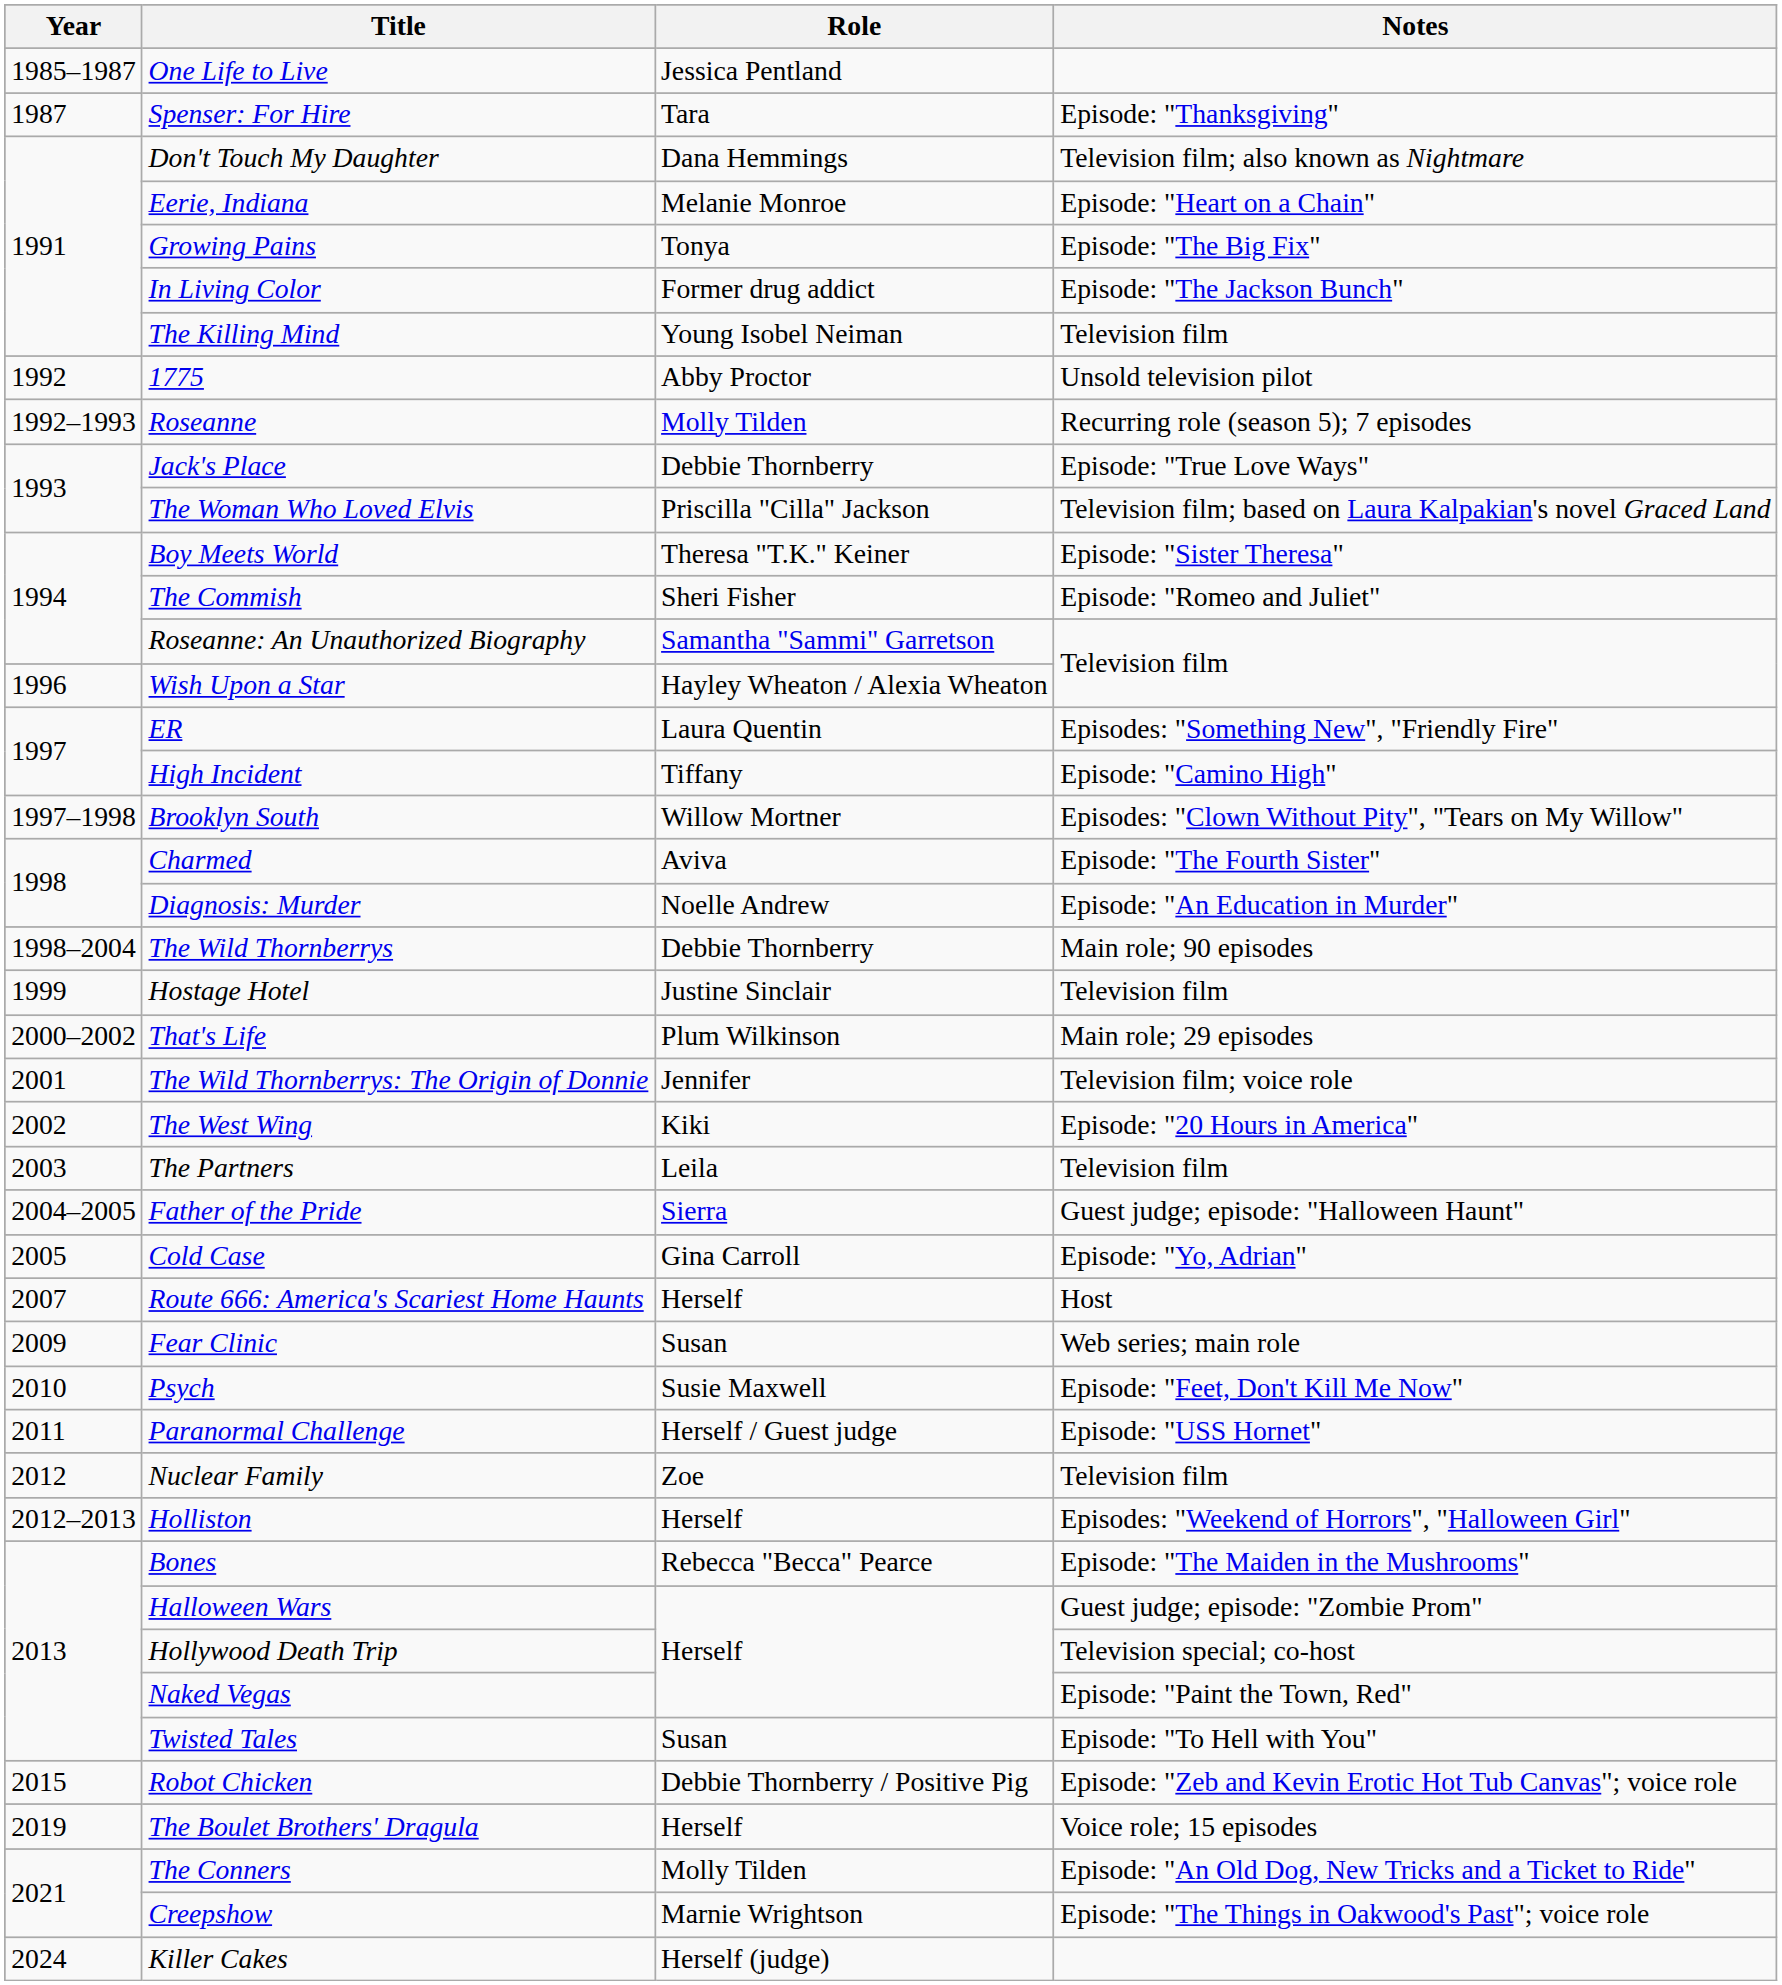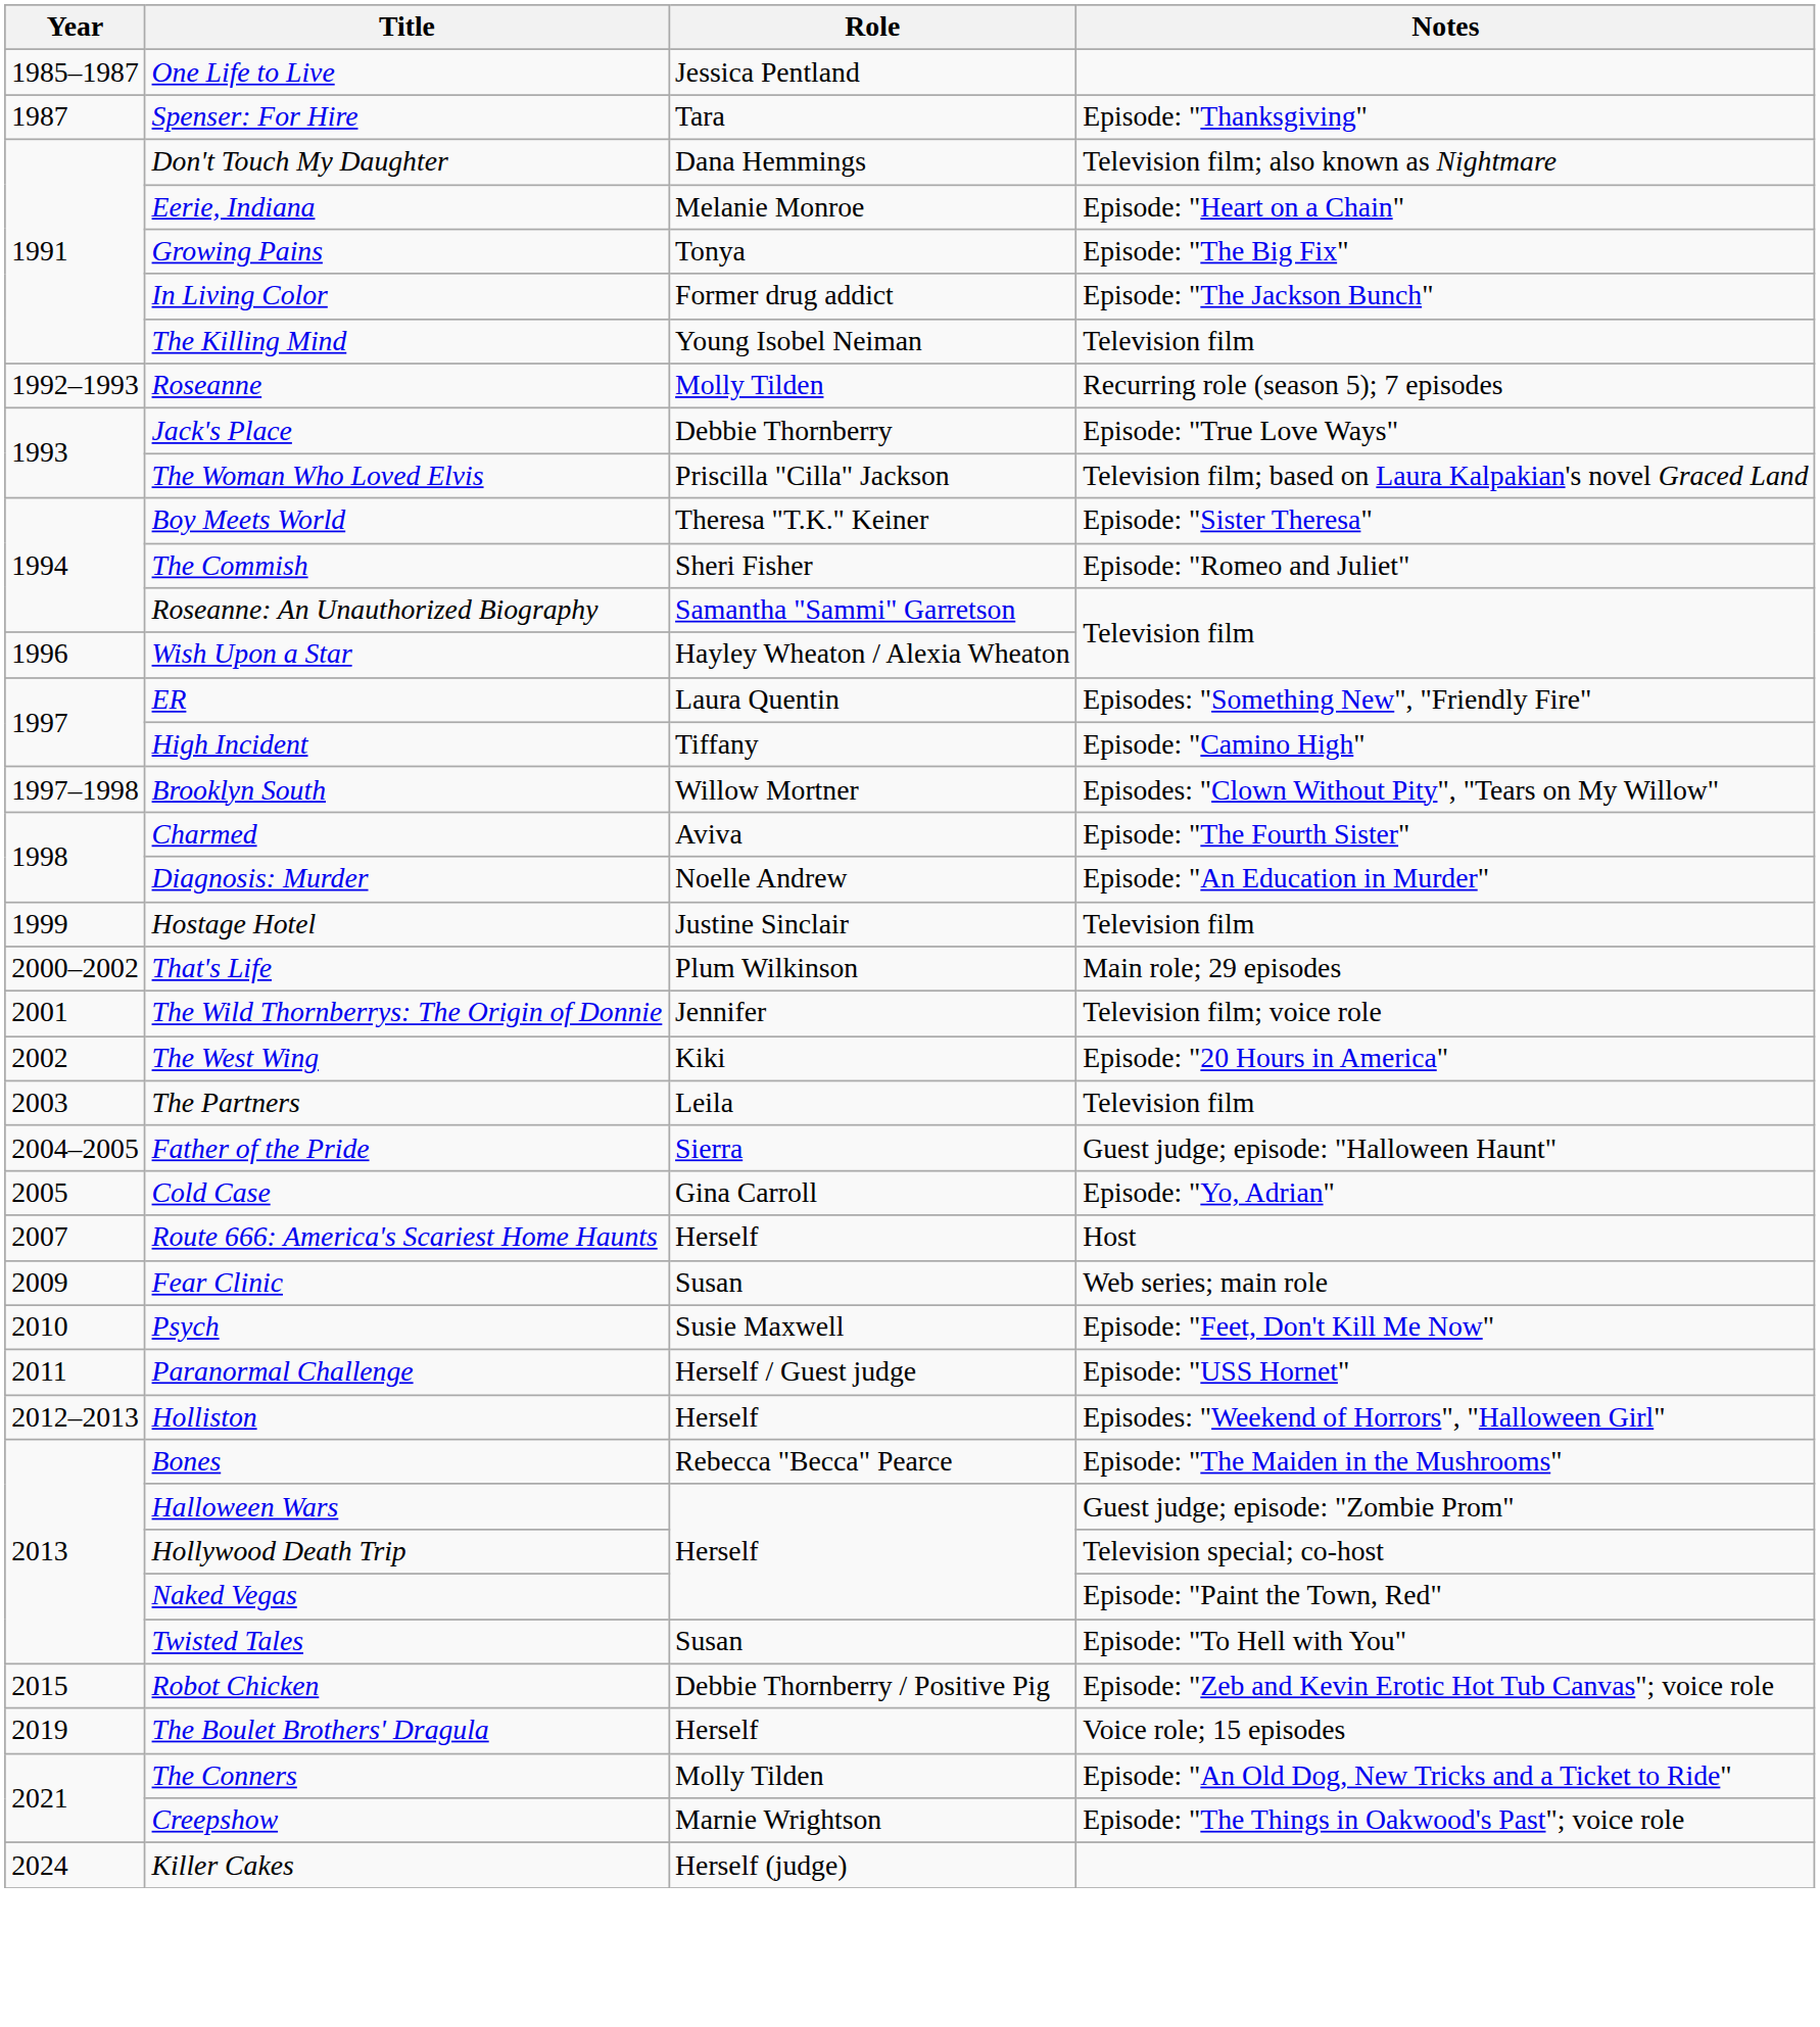 <table class="wikitable sortable">
 <tr>
 <th>Year</th>
 <th>Title</th>
 <th>Role</th>
 <th class="unsortable">Notes</th>
 </tr>
 <tr>
 <td>1985–1987</td>
 <td><em><a href='#'>One Life to Live</a></em></td>
 <td>Jessica Pentland</td>
 <td></td>
 </tr>
 <tr>
 <td>1987</td>
 <td><em><a href='#'>Spenser: For Hire</a></em></td>
 <td>Tara</td>
 <td>Episode: "<a href='#'>Thanksgiving</a>"</td>
 </tr>
 <tr>
 <td rowspan="5">1991</td>
 <td><em>Don't Touch My Daughter</em></td>
 <td>Dana Hemmings</td>
 <td>Television film; also known as <em>Nightmare</em></td>
 </tr>
 <tr>
 <td><em><a href='#'>Eerie, Indiana</a></em></td>
 <td>Melanie Monroe</td>
 <td>Episode: "<a href='#'>Heart on a Chain</a>"</td>
 </tr>
 <tr>
 <td><em><a href='#'>Growing Pains</a></em></td>
 <td>Tonya</td>
 <td>Episode: "<a href='#'>The Big Fix</a>"</td>
 </tr>
 <tr>
 <td><em><a href='#'>In Living Color</a></em></td>
 <td>Former drug addict</td>
 <td>Episode: "<a href='#'>The Jackson Bunch</a>"</td>
 </tr>
 <tr>
 <td data-sort-value="Killing Mind, The"><em><a href='#'>The Killing Mind</a></em></td>
 <td>Young Isobel Neiman</td>
 <td>Television film</td>
-</tr>
-<tr>
-<td>1992</td>
-<td><em><a href='#'>1775</a></em></td>
-<td>Abby Proctor</td>
-<td>Unsold television pilot</td>
 </tr>
 <tr>
 <td>1992–1993</td>
 <td><em><a href='#'>Roseanne</a></em></td>
 <td><a href='#'>Molly Tilden</a></td>
 <td>Recurring role (season 5); 7 episodes</td>
 </tr>
 <tr>
 <td rowspan="2">1993</td>
 <td><em><a href='#'>Jack's Place</a></em></td>
 <td>Debbie Thornberry</td>
 <td>Episode: "True Love Ways"</td>
 </tr>
 <tr>
 <td data-sort-value="Woman Who Loved Elvis, The"><em><a href='#'>The Woman Who Loved Elvis</a></em></td>
 <td>Priscilla "Cilla" Jackson</td>
 <td>Television film; based on <a href='#'>Laura Kalpakian</a>'s novel <em>Graced Land</em></td>
 </tr>
 <tr>
 <td rowspan="3">1994</td>
 <td><em><a href='#'>Boy Meets World</a></em></td>
 <td>Theresa "T.K." Keiner</td>
 <td>Episode: "<a href='#'>Sister Theresa</a>"</td>
 </tr>
 <tr>
 <td data-sort-value="Commish, The"><em><a href='#'>The Commish</a></em></td>
 <td>Sheri Fisher</td>
 <td>Episode: "Romeo and Juliet"</td>
 </tr>
 <tr>
 <td><em>Roseanne: An Unauthorized Biography</em></td>
 <td><a href='#'>Samantha "Sammi" Garretson</a></td>
 <td rowspan="2">Television film</td>
 </tr>
 <tr>
 <td>1996</td>
 <td><em><a href='#'>Wish Upon a Star</a></em></td>
 <td>Hayley Wheaton / Alexia Wheaton</td>
 </tr>
 <tr>
 <td rowspan="2">1997</td>
 <td><em><a href='#'>ER</a></em></td>
 <td>Laura Quentin</td>
 <td>Episodes: "<a href='#'>Something New</a>", "Friendly Fire"</td>
 </tr>
 <tr>
 <td><em><a href='#'>High Incident</a></em></td>
 <td>Tiffany</td>
 <td>Episode: "<a href='#'>Camino High</a>"</td>
 </tr>
 <tr>
 <td>1997–1998</td>
 <td><em><a href='#'>Brooklyn South</a></em></td>
 <td>Willow Mortner</td>
 <td>Episodes: "<a href='#'>Clown Without Pity</a>", "Tears on My Willow"</td>
 </tr>
 <tr>
 <td rowspan="2">1998</td>
 <td><em><a href='#'>Charmed</a></em></td>
 <td>Aviva</td>
 <td>Episode: "<a href='#'>The Fourth Sister</a>"</td>
 </tr>
 <tr>
 <td><em><a href='#'>Diagnosis: Murder</a></em></td>
 <td>Noelle Andrew</td>
 <td>Episode: "<a href='#'>An Education in Murder</a>"</td>
 </tr>
 <tr>
-<td>1998–2004</td>
-<td data-sort-value="Wild Thornberrys, The"><em><a href='#'>The Wild Thornberrys</a></em></td>
-<td>Debbie Thornberry</td>
-<td>Main role; 90 episodes</td>
-</tr>
-<tr>
 <td>1999</td>
 <td><em>Hostage Hotel</em></td>
 <td>Justine Sinclair</td>
 <td>Television film</td>
 </tr>
 <tr>
 <td>2000–2002</td>
 <td><em><a href='#'>That's Life</a></em></td>
 <td>Plum Wilkinson</td>
 <td>Main role; 29 episodes</td>
 </tr>
 <tr>
 <td>2001</td>
 <td data-sort-value="Wild Thornberrys: The Origin of Donnie, The"><em><a href='#'>The Wild Thornberrys: The Origin of Donnie</a></em></td>
 <td>Jennifer</td>
 <td>Television film; voice role</td>
 </tr>
 <tr>
 <td>2002</td>
 <td data-sort-value="West Wing, The"><em><a href='#'>The West Wing</a></em></td>
 <td>Kiki</td>
 <td>Episode: "<a href='#'>20 Hours in America</a>"</td>
 </tr>
 <tr>
 <td>2003</td>
 <td data-sort-value="Partners, The"><em>The Partners</em></td>
 <td>Leila</td>
 <td>Television film</td>
 </tr>
 <tr>
 <td>2004–2005</td>
 <td><em><a href='#'>Father of the Pride</a></em></td>
 <td><a href='#'>Sierra</a></td>
 <td>Guest judge; episode: "Halloween Haunt"</td>
 </tr>
 <tr>
 <td>2005</td>
 <td><em><a href='#'>Cold Case</a></em></td>
 <td>Gina Carroll</td>
 <td>Episode: "<a href='#'>Yo, Adrian</a>"</td>
 </tr>
 <tr>
 <td>2007</td>
 <td><em><a href='#'>Route 666: America's Scariest Home Haunts</a></em></td>
 <td>Herself</td>
 <td>Host</td>
 </tr>
 <tr>
 <td>2009</td>
 <td><em><a href='#'>Fear Clinic</a></em></td>
 <td>Susan</td>
 <td>Web series; main role</td>
 </tr>
 <tr>
 <td>2010</td>
 <td><em><a href='#'>Psych</a></em></td>
 <td>Susie Maxwell</td>
 <td>Episode: "<a href='#'>Feet, Don't Kill Me Now</a>"</td>
 </tr>
 <tr>
 <td>2011</td>
 <td><em><a href='#'>Paranormal Challenge</a></em></td>
 <td>Herself / Guest judge</td>
 <td>Episode: "<a href='#'>USS Hornet</a>"</td>
 </tr>
 <tr>
-<td>2012</td>
-<td><em>Nuclear Family</em></td>
-<td>Zoe</td>
-<td>Television film</td>
-</tr>
-<tr>
 <td>2012–2013</td>
 <td><em><a href='#'>Holliston</a></em></td>
 <td>Herself</td>
 <td>Episodes: "<a href='#'>Weekend of Horrors</a>", "<a href='#'>Halloween Girl</a>"</td>
 </tr>
 <tr>
 <td rowspan="5">2013</td>
 <td><em><a href='#'>Bones</a></em></td>
 <td>Rebecca "Becca" Pearce</td>
 <td>Episode: "<a href='#'>The Maiden in the Mushrooms</a>"</td>
 </tr>
 <tr>
 <td><em><a href='#'>Halloween Wars</a></em></td>
 <td rowspan="3">Herself</td>
 <td>Guest judge; episode: "Zombie Prom"</td>
 </tr>
 <tr>
 <td><em>Hollywood Death Trip</em></td>
 <td>Television special; co-host</td>
 </tr>
 <tr>
 <td><em><a href='#'>Naked Vegas</a></em></td>
 <td>Episode: "Paint the Town, Red"</td>
 </tr>
 <tr>
 <td><em><a href='#'>Twisted Tales</a></em></td>
 <td>Susan</td>
 <td>Episode: "To Hell with You"</td>
 </tr>
 <tr>
 <td>2015</td>
 <td><em><a href='#'>Robot Chicken</a></em></td>
 <td>Debbie Thornberry / Positive Pig</td>
 <td>Episode: "<a href='#'>Zeb and Kevin Erotic Hot Tub Canvas</a>"; voice role</td>
 </tr>
 <tr>
 <td>2019</td>
 <td data-sort-value="Boulet Brothers' Dragula, The"><em><a href='#'>The Boulet Brothers' Dragula</a></em></td>
 <td>Herself</td>
 <td>Voice role; 15 episodes</td>
 </tr>
 <tr>
 <td rowspan="2">2021</td>
 <td><em><a href='#'>The Conners</a></em></td>
 <td>Molly Tilden</td>
 <td>Episode: "<a href='#'>An Old Dog, New Tricks and a Ticket to Ride</a>"</td>
 </tr>
 <tr>
 <td><em><a href='#'>Creepshow</a></em></td>
 <td>Marnie Wrightson</td>
 <td>Episode: "<a href='#'>The Things in Oakwood's Past</a>"; voice role</td>
 </tr>
 <tr>
 <td>2024</td>
 <td><em>Killer Cakes</em></td>
 <td>Herself (judge)</td>
 <td></td>
 </tr>
 </table>
